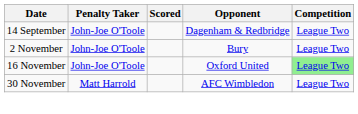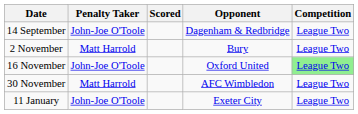 <table class="wikitable" style="text-align:center; font-size:95%;">
 <tr>
 <th>Date</th>
 <th>Penalty Taker</th>
 <th>Scored</th>
 <th>Opponent</th>
 <th>Competition</th>
 </tr>
 <tr>
 <td>14 September</td>
 <td><a href='#'>John-Joe O'Toole</a></td>
 <td></td>
 <td><a href='#'>Dagenham & Redbridge</a></td>
 <td><a href='#'>League Two</a></td>
 </tr>
 <tr>
 <td>2 November</td>
-<td><a href='#'>John-Joe O'Toole</a></td>
+<td><a href='#'>Matt Harrold</a></td>
 <td></td>
 <td><a href='#'>Bury</a></td>
 <td><a href='#'>League Two</a></td>
 </tr>
 <tr>
 <td>16 November</td>
 <td><a href='#'>John-Joe O'Toole</a></td>
 <td></td>
 <td><a href='#'>Oxford United</a></td>
 <td style="background: lightgreen;"><a href='#'>League Two</a></td>
 </tr>
 <tr>
 <td>30 November</td>
 <td><a href='#'>Matt Harrold</a></td>
 <td></td>
 <td><a href='#'>AFC Wimbledon</a></td>
 <td><a href='#'>League Two</a></td>
 </tr>
+<tr>
+<td>11 January</td>
+<td><a href='#'>John-Joe O'Toole</a></td>
+<td></td>
+<td><a href='#'>Exeter City</a></td>
+<td><a href='#'>League Two</a></td>
+</tr>
 </table>
